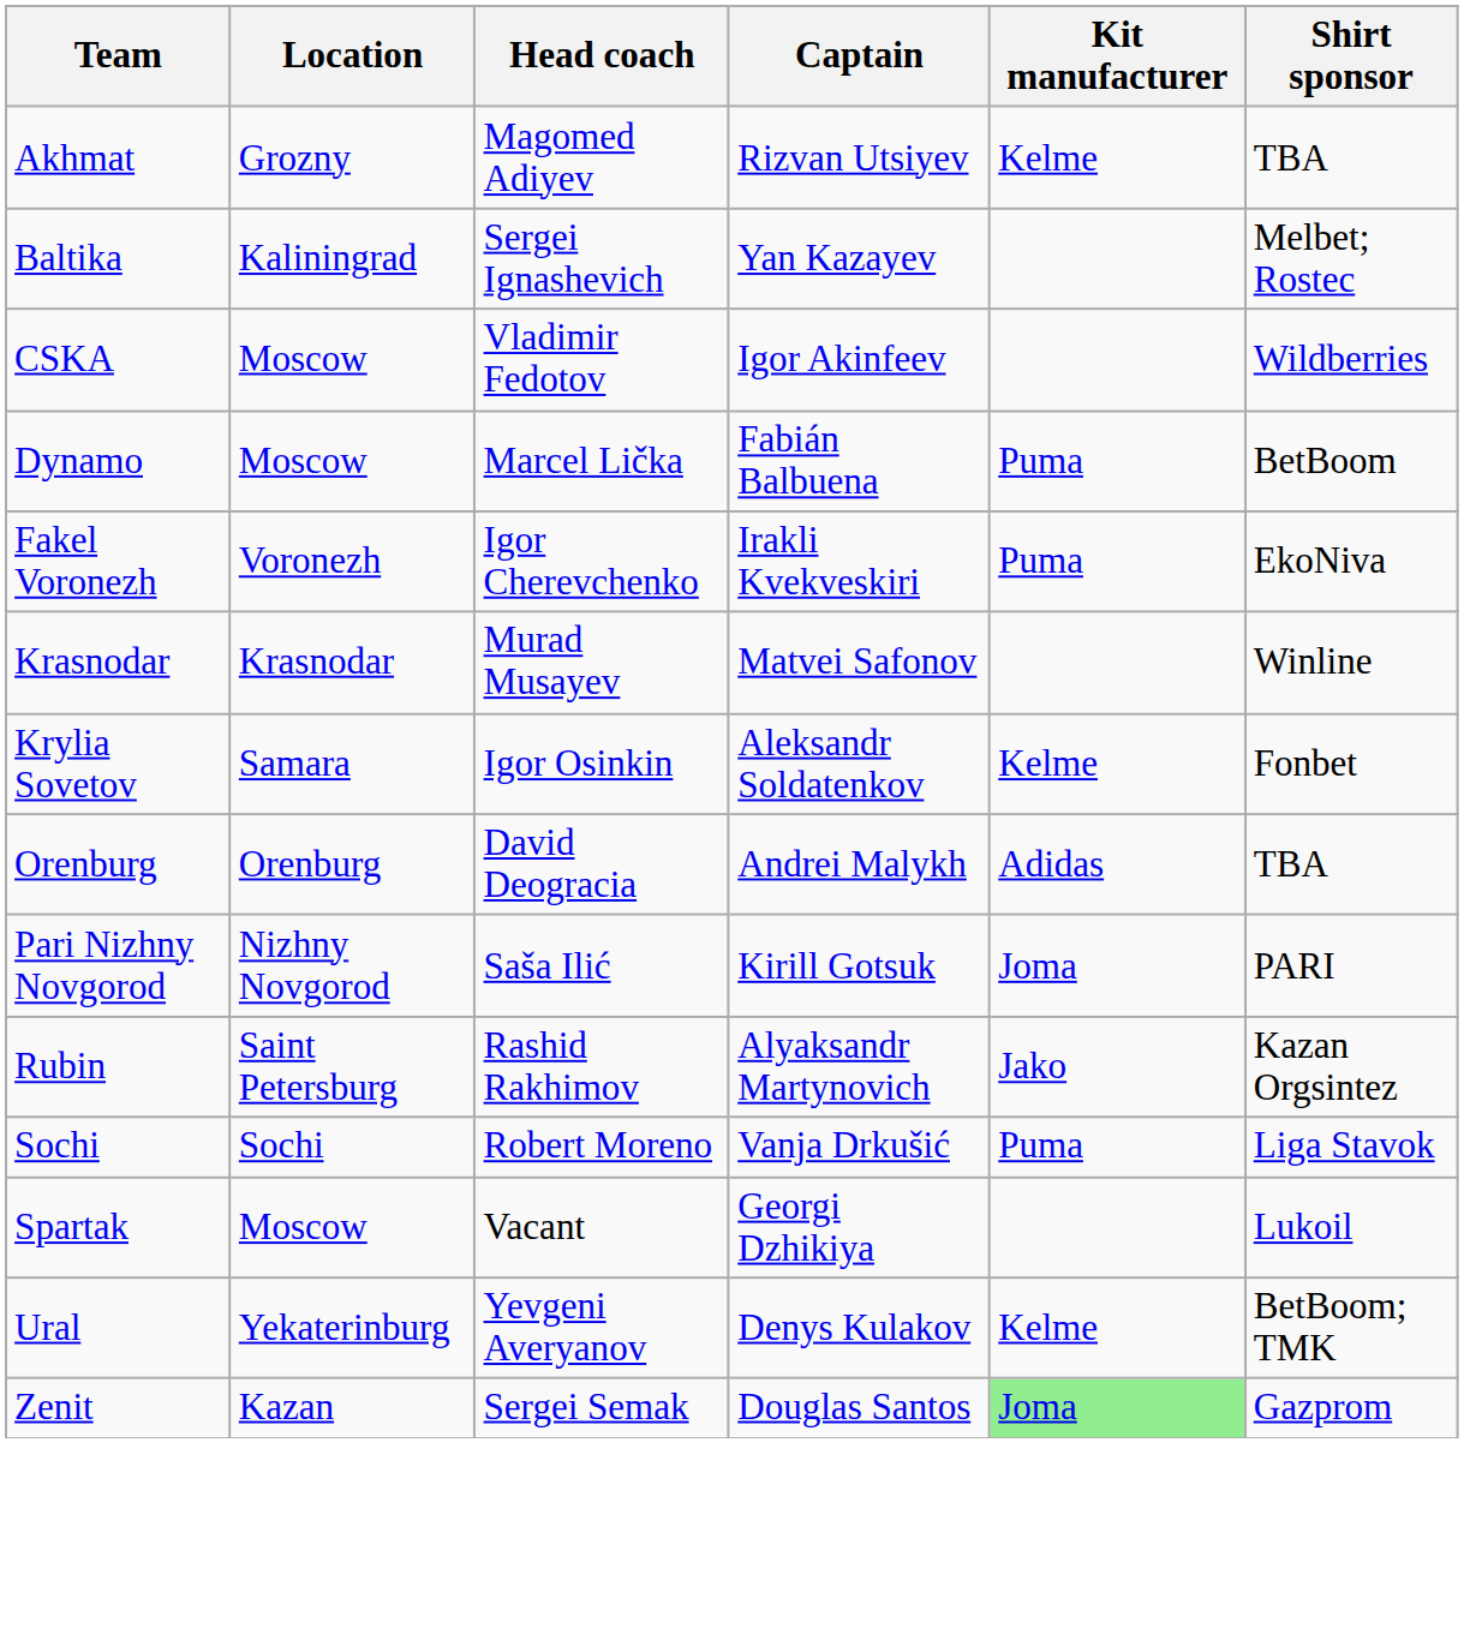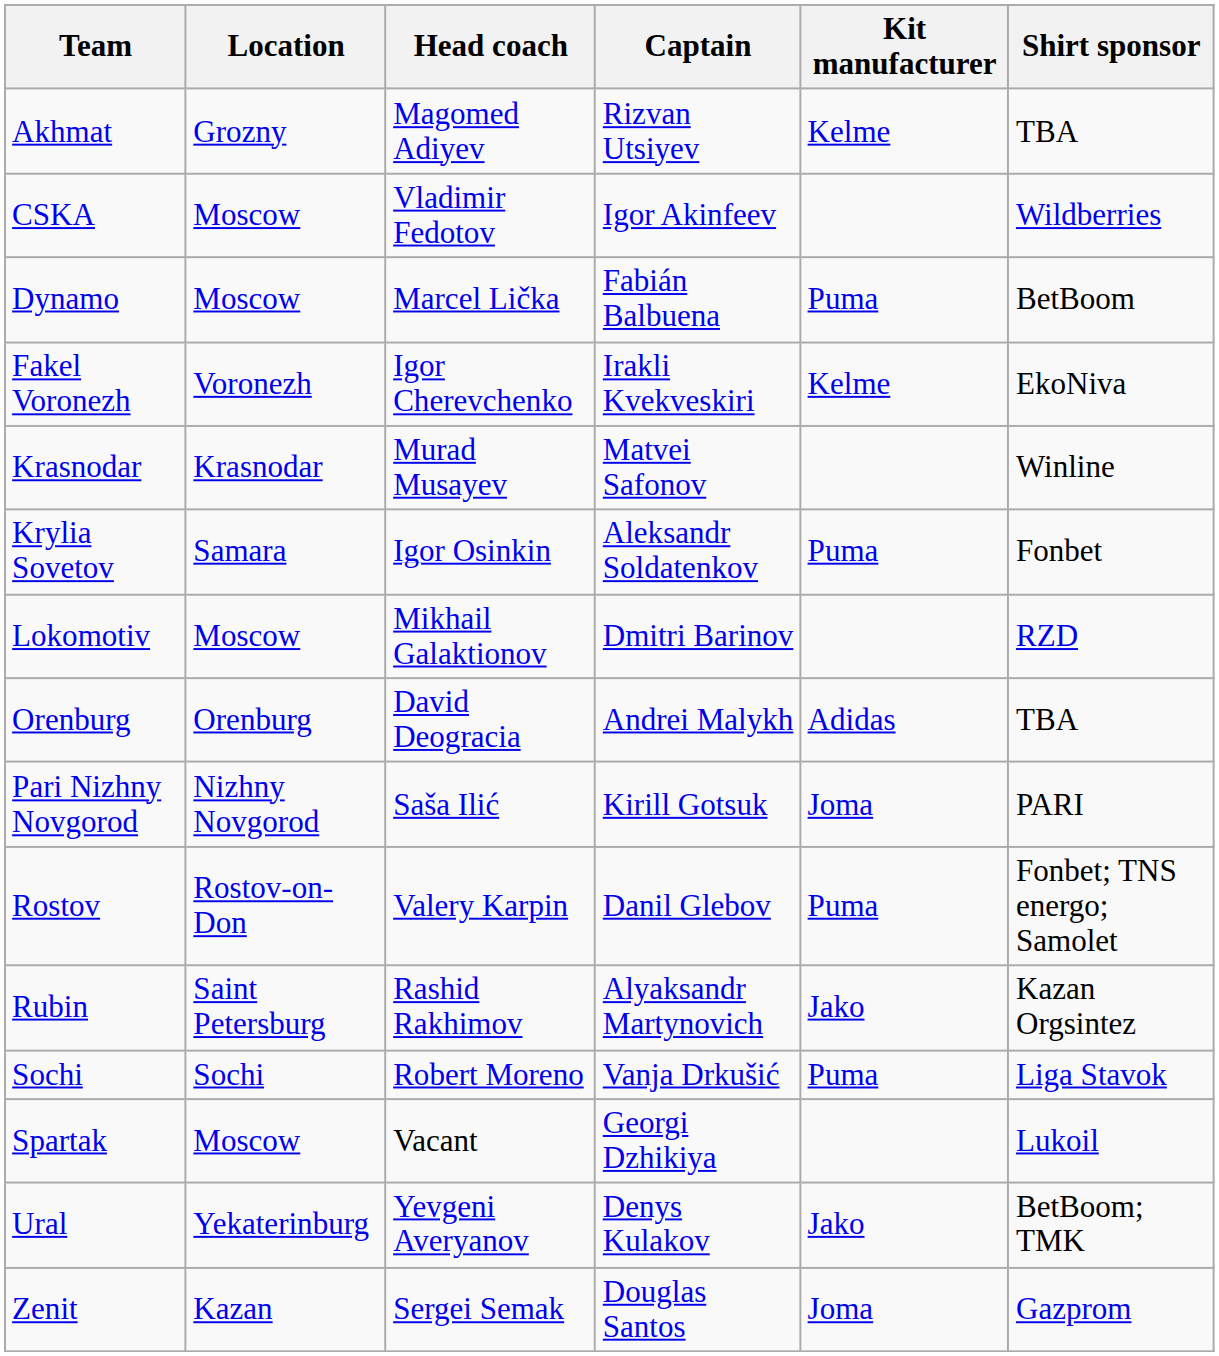 <table class="wikitable sortable" style="text-align:left;margin: 1em auto;">
 <tr>
 <th>Team</th>
 <th>Location</th>
 <th>Head coach</th>
 <th>Captain</th>
 <th>Kit manufacturer</th>
 <th>Shirt sponsor</th>
 </tr>
 <tr>
 <td><a href='#'>Akhmat</a></td>
 <td><a href='#'>Grozny</a></td>
 <td> <a href='#'>Magomed Adiyev</a></td>
 <td> <a href='#'>Rizvan Utsiyev</a></td>
 <td> <a href='#'>Kelme</a></td>
 <td>TBA</td>
-</tr>
-<tr>
-<td><a href='#'>Baltika</a></td>
-<td><a href='#'>Kaliningrad</a></td>
-<td> <a href='#'>Sergei Ignashevich</a></td>
-<td> <a href='#'>Yan Kazayev</a></td>
-<td></td>
-<td>Melbet; <a href='#'>Rostec</a></td>
 </tr>
 <tr>
 <td><a href='#'>CSKA</a></td>
 <td><a href='#'>Moscow</a></td>
 <td> <a href='#'>Vladimir Fedotov</a></td>
 <td> <a href='#'>Igor Akinfeev</a></td>
 <td></td>
 <td><a href='#'>Wildberries</a></td>
 </tr>
 <tr>
 <td><a href='#'>Dynamo</a></td>
 <td><a href='#'>Moscow</a></td>
 <td> <a href='#'>Marcel Lička</a></td>
 <td> <a href='#'>Fabián Balbuena</a></td>
 <td> <a href='#'>Puma</a></td>
 <td>BetBoom</td>
 </tr>
 <tr>
 <td><a href='#'>Fakel Voronezh</a></td>
 <td><a href='#'>Voronezh</a></td>
 <td> <a href='#'>Igor Cherevchenko</a></td>
 <td> <a href='#'>Irakli Kvekveskiri</a></td>
-<td> <a href='#'>Puma</a></td>
+<td> <a href='#'>Kelme</a></td>
 <td>EkoNiva</td>
 </tr>
 <tr>
 <td><a href='#'>Krasnodar</a></td>
 <td><a href='#'>Krasnodar</a></td>
 <td> <a href='#'>Murad Musayev</a></td>
 <td> <a href='#'>Matvei Safonov</a></td>
 <td></td>
 <td>Winline</td>
 </tr>
 <tr>
 <td><a href='#'>Krylia Sovetov</a></td>
 <td><a href='#'>Samara</a></td>
 <td> <a href='#'>Igor Osinkin</a></td>
 <td> <a href='#'>Aleksandr Soldatenkov</a></td>
-<td> <a href='#'>Kelme</a></td>
+<td> <a href='#'>Puma</a></td>
 <td>Fonbet</td>
+</tr>
+<tr>
+<td><a href='#'>Lokomotiv</a></td>
+<td><a href='#'>Moscow</a></td>
+<td> <a href='#'>Mikhail Galaktionov</a></td>
+<td> <a href='#'>Dmitri Barinov</a></td>
+<td></td>
+<td><a href='#'>RZD</a></td>
 </tr>
 <tr>
 <td><a href='#'>Orenburg</a></td>
 <td><a href='#'>Orenburg</a></td>
 <td> <a href='#'>David Deogracia</a></td>
 <td> <a href='#'>Andrei Malykh</a></td>
 <td> <a href='#'>Adidas</a></td>
 <td>TBA</td>
 </tr>
 <tr>
 <td><a href='#'>Pari Nizhny Novgorod</a></td>
 <td><a href='#'>Nizhny Novgorod</a></td>
 <td> <a href='#'>Saša Ilić</a></td>
 <td> <a href='#'>Kirill Gotsuk</a></td>
 <td> <a href='#'>Joma</a></td>
 <td>PARI</td>
+</tr>
+<tr>
+<td><a href='#'>Rostov</a></td>
+<td><a href='#'>Rostov-on-Don</a></td>
+<td> <a href='#'>Valery Karpin</a></td>
+<td> <a href='#'>Danil Glebov</a></td>
+<td> <a href='#'>Puma</a></td>
+<td>Fonbet; TNS energo; Samolet</td>
 </tr>
 <tr>
 <td><a href='#'>Rubin</a></td>
 <td><a href='#'>Saint Petersburg</a></td>
 <td> <a href='#'>Rashid Rakhimov</a></td>
 <td> <a href='#'>Alyaksandr Martynovich</a></td>
 <td> <a href='#'>Jako</a></td>
 <td>Kazan Orgsintez</td>
 </tr>
 <tr>
 <td><a href='#'>Sochi</a></td>
 <td><a href='#'>Sochi</a></td>
 <td> <a href='#'>Robert Moreno</a></td>
 <td> <a href='#'>Vanja Drkušić</a></td>
 <td> <a href='#'>Puma</a></td>
 <td><a href='#'>Liga Stavok</a></td>
 </tr>
 <tr>
 <td><a href='#'>Spartak</a></td>
 <td><a href='#'>Moscow</a></td>
 <td>Vacant</td>
 <td> <a href='#'>Georgi Dzhikiya</a></td>
 <td></td>
 <td><a href='#'>Lukoil</a></td>
 </tr>
 <tr>
 <td><a href='#'>Ural</a></td>
 <td><a href='#'>Yekaterinburg</a></td>
 <td> <a href='#'>Yevgeni Averyanov</a> </td>
 <td> <a href='#'>Denys Kulakov</a></td>
-<td> <a href='#'>Kelme</a></td>
+<td> <a href='#'>Jako</a></td>
 <td>BetBoom; TMK</td>
 </tr>
 <tr>
 <td><a href='#'>Zenit</a></td>
 <td><a href='#'>Kazan</a></td>
 <td> <a href='#'>Sergei Semak</a></td>
 <td> <a href='#'>Douglas Santos</a></td>
-<td style="background: lightgreen;"> <a href='#'>Joma</a></td>
+<td> <a href='#'>Joma</a></td>
 <td><a href='#'>Gazprom</a></td>
 </tr>
 </table>
